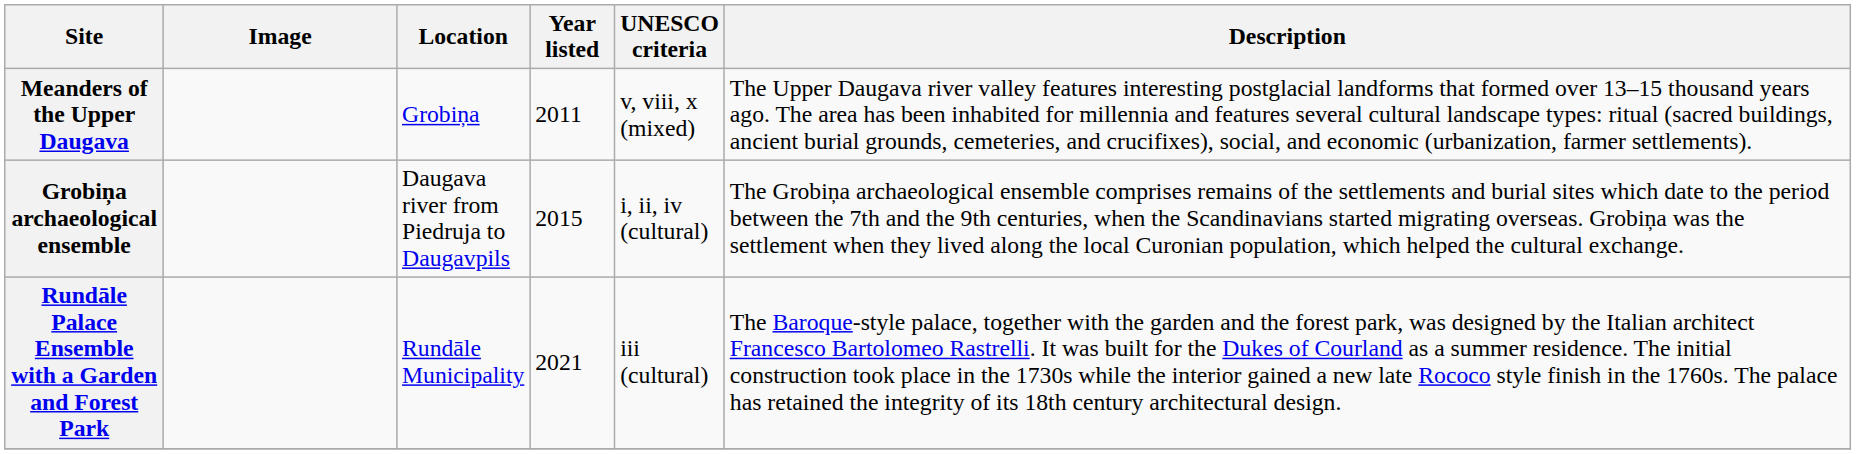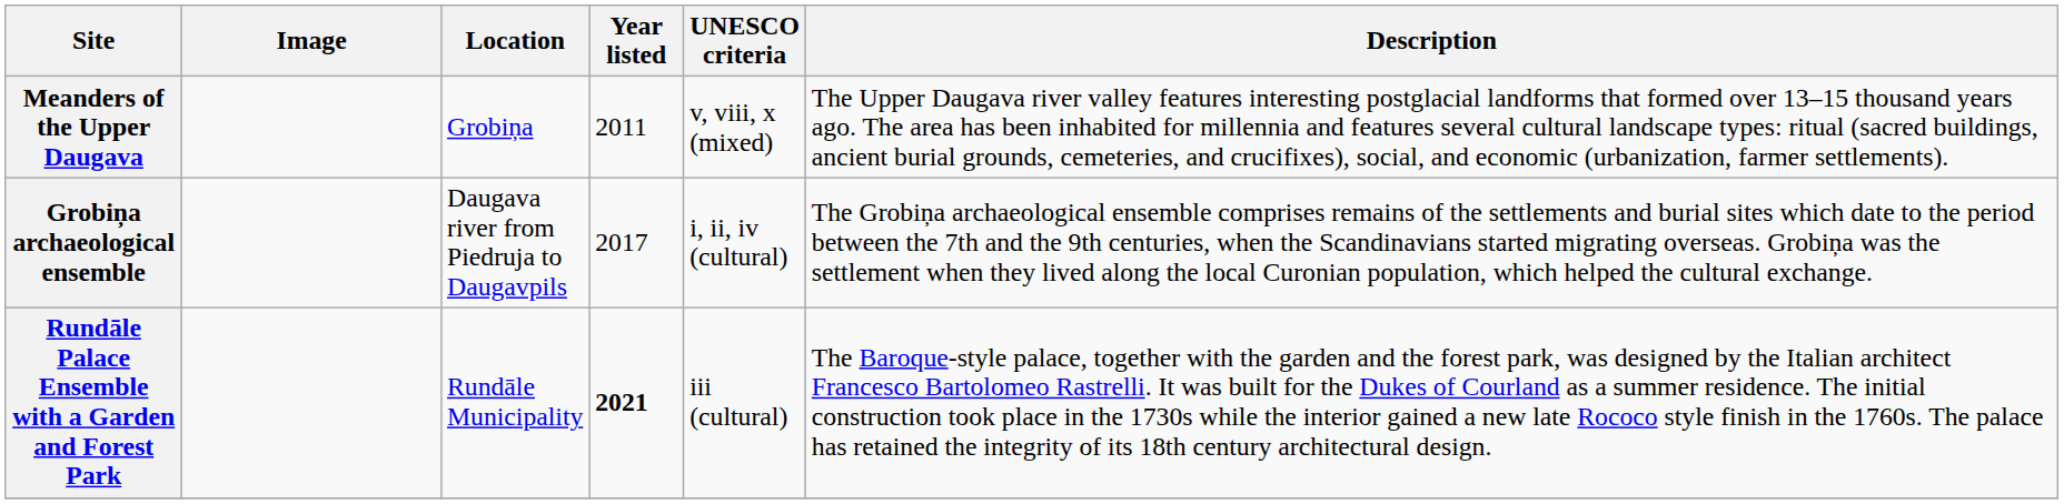 <table class="wikitable sortable plainrowheaders">
 <tr>
 <th style="width:100px;" scope="col">Site</th>
 <th class="unsortable"  style="width:150px;" scope="col">Image</th>
 <th style="width:80px;" scope="col">Location</th>
 <th style="width:50px;" scope="col">Year listed</th>
 <th style="width:60px;" scope="col">UNESCO criteria</th>
 <th scope="col" class="unsortable">Description</th>
 </tr>
 <tr>
 <th scope="row">Meanders of the Upper <a href='#'>Daugava</a></th>
 <td></td>
 <td><a href='#'>Grobiņa</a></td>
 <td>2011</td>
 <td>v, viii, x (mixed)</td>
 <td>The Upper Daugava river valley features interesting postglacial landforms that formed over 13–15 thousand years ago. The area has been inhabited for millennia and features several cultural landscape types: ritual (sacred buildings, ancient burial grounds, cemeteries, and crucifixes), social, and economic (urbanization, farmer settlements).</td>
 </tr>
 <tr>
 <th scope="row">Grobiņa archaeological ensemble</th>
 <td></td>
 <td>Daugava river from Piedruja to <a href='#'>Daugavpils</a></td>
-<td>2015</td>
+<td>2017</td>
 <td>i, ii, iv (cultural)</td>
 <td>The Grobiņa archaeological ensemble comprises remains of the settlements and burial sites which date to the period between the 7th and the 9th centuries, when the Scandinavians started migrating overseas. Grobiņa was the settlement when they lived along the local Curonian population, which helped the cultural exchange.</td>
 </tr>
 <tr>
 <th scope="row"><a href='#'>Rundāle Palace Ensemble with a Garden and Forest Park</a></th>
 <td></td>
 <td><a href='#'>Rundāle Municipality</a></td>
-<td>2021</td>
+<td><strong>2021</strong></td>
 <td>iii (cultural)</td>
 <td>The <a href='#'>Baroque</a>-style palace, together with the garden and the forest park, was designed by the Italian architect <a href='#'>Francesco Bartolomeo Rastrelli</a>. It was built for the <a href='#'>Dukes of Courland</a> as a summer residence. The initial construction took place in the 1730s while the interior gained a new late <a href='#'>Rococo</a> style finish in the 1760s. The palace has retained the integrity of its 18th century architectural design.</td>
 </tr>
 <tr>
 </tr>
 </table>
